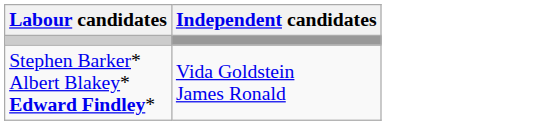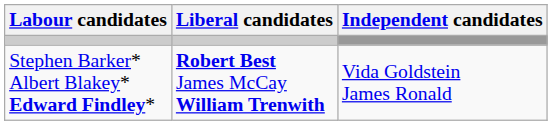 <table class="wikitable">
 <tr>
 <th><a href='#'>Labour</a> candidates</th>
+<th><a href='#'>Liberal</a> candidates</th>
 <th><a href='#'>Independent</a> candidates</th>
 </tr>
 <tr bgcolor="#cccccc">
+<td></td>
 <td></td>
 <td bgcolor="#999999"></td>
 </tr>
 <tr>
 <td><a href='#'>Stephen Barker</a>*<br><a href='#'>Albert Blakey</a>*<br><strong><a href='#'>Edward Findley</a></strong>*</td>
+<td><strong><a href='#'>Robert Best</a></strong><br><a href='#'>James McCay</a><br><strong><a href='#'>William Trenwith</a></strong></td>
 <td><a href='#'>Vida Goldstein</a><br><a href='#'>James Ronald</a></td>
 </tr>
 </table>
